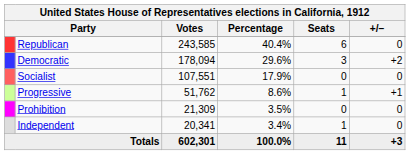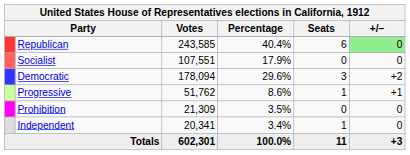 <table class="wikitable" style="font-size: 95%;">
 <tr>
 <th colspan="6">United States House of Representatives elections in California, 1912</th>
 </tr>
 <tr>
 <th colspan=2 style="width: 15em">Party</th>
 <th style="width: 5em">Votes</th>
 <th style="width: 7em">Percentage</th>
 <th style="width: 5em">Seats</th>
 <th style="width: 5em">+/–</th>
 </tr>
 <tr>
 </tr>
 <tr>
 <th style="background-color:#FF3333; width: 3px"></th>
 <td style="width: 130px"><a href='#'>Republican</a></td>
 <td style="text-align:right;">243,585</td>
 <td style="text-align:right;">40.4%</td>
 <td style="text-align:right;">6</td>
+<td style="background: lightgreen; text-align:right;">0</td>
+</tr>
+<tr>
+<th style="background-color:#FF6060; width: 3px"></th>
+<td style="width: 130px"><a href='#'>Socialist</a></td>
+<td style="text-align:right;">107,551</td>
+<td style="text-align:right;">17.9%</td>
+<td style="text-align:right;">0</td>
 <td style="text-align:right;">0</td>
 </tr>
 <tr>
 <th style="background-color:#3333FF; width: 3px"></th>
 <td style="width: 130px"><a href='#'>Democratic</a></td>
 <td style="text-align:right;">178,094</td>
 <td style="text-align:right;">29.6%</td>
 <td style="text-align:right;">3</td>
 <td style="text-align:right;">+2</td>
-</tr>
-<tr>
-<th style="background-color:#FF6060; width: 3px"></th>
-<td style="width: 130px"><a href='#'>Socialist</a></td>
-<td style="text-align:right;">107,551</td>
-<td style="text-align:right;">17.9%</td>
-<td style="text-align:right;">0</td>
-<td style="text-align:right;">0</td>
 </tr>
 <tr>
 <th style="background-color:#CCFF99; width: 3px"></th>
 <td style="width: 130px"><a href='#'>Progressive</a></td>
 <td style="text-align:right;">51,762</td>
 <td style="text-align:right;">8.6%</td>
 <td style="text-align:right;">1</td>
 <td style="text-align:right;">+1</td>
 </tr>
 <tr>
 <th style="background-color:#FF00FF; width: 3px"></th>
 <td style="width: 130px"><a href='#'>Prohibition</a></td>
 <td style="text-align:right;">21,309</td>
 <td style="text-align:right;">3.5%</td>
 <td style="text-align:right;">0</td>
 <td style="text-align:right;">0</td>
 </tr>
 <tr>
 <th style="background-color:#DDDDDD; width: 3px"></th>
 <td style="width: 130px"><a href='#'>Independent</a></td>
 <td style="text-align:right;">20,341</td>
 <td style="text-align:right;">3.4%</td>
 <td style="text-align:right;">1</td>
 <td style="text-align:right;">0</td>
 </tr>
 <tr style="background-color:#EEEEEE;">
 <td colspan="2" align="right"><strong>Totals</strong></td>
 <td style="text-align:right;"><strong>602,301</strong></td>
 <td style="text-align:right;"><strong>100.0%</strong></td>
 <td style="text-align:right;"><strong>11</strong></td>
 <td style="text-align:right;"><strong>+3</strong></td>
 </tr>
 </table>
